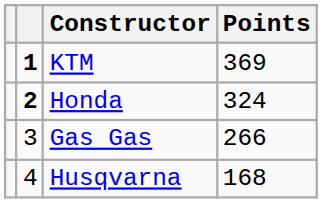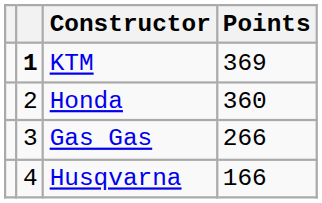 <table class="wikitable" style="font-size: 85%;">
 <tr>
 <th></th>
 <th></th>
 <th>Constructor</th>
 <th>Points</th>
 </tr>
 <tr>
 <td></td>
 <td align=center><strong>1</strong></td>
 <td> <a href='#'>KTM</a></td>
 <td align=left>369</td>
 </tr>
 <tr>
 <td></td>
-<td align=center><strong>2</strong></td>
+<td align=center>2</td>
 <td> <a href='#'>Honda</a></td>
-<td align=left>324</td>
+<td align=left>360</td>
 </tr>
 <tr>
 <td></td>
 <td align=center>3</td>
 <td> <a href='#'>Gas Gas</a></td>
 <td align=left>266</td>
 </tr>
 <tr>
 <td></td>
 <td align=center>4</td>
 <td> <a href='#'>Husqvarna</a></td>
-<td align=left>168</td>
+<td align=left>166</td>
 </tr>
 </table>
